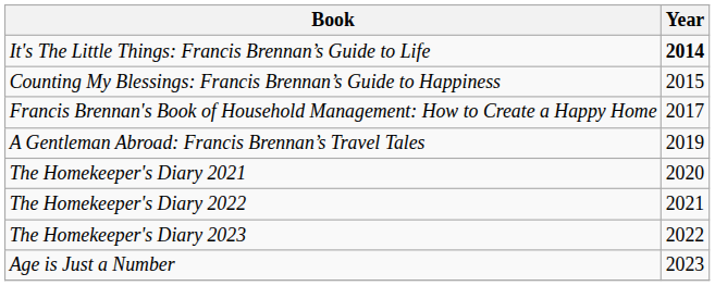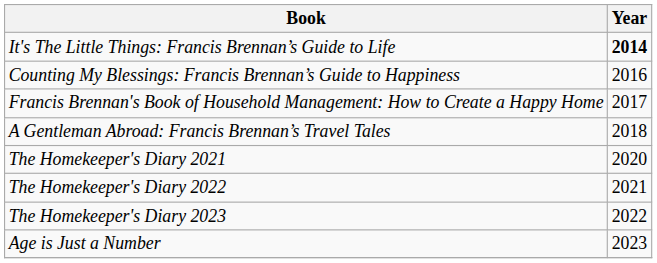 <table class=wikitable>
 <tr>
 <th>Book</th>
 <th>Year</th>
 </tr>
 <tr>
 <td><em>It's The Little Things: Francis Brennan’s Guide to Life</em></td>
 <td><strong>2014</strong></td>
 </tr>
 <tr>
 <td><em>Counting My Blessings: Francis Brennan’s Guide to Happiness</em></td>
-<td>2015</td>
+<td>2016</td>
 </tr>
 <tr>
 <td><em>Francis Brennan's Book of Household Management: How to Create a Happy Home</em></td>
 <td>2017</td>
 </tr>
 <tr>
 <td><em>A Gentleman Abroad: Francis Brennan’s Travel Tales</em></td>
-<td>2019</td>
+<td>2018</td>
 </tr>
 <tr>
 <td><em>The Homekeeper's Diary 2021</em></td>
 <td>2020</td>
 </tr>
 <tr>
 <td><em>The Homekeeper's Diary 2022</em></td>
 <td>2021</td>
 </tr>
 <tr>
 <td><em>The Homekeeper's Diary 2023</em></td>
 <td>2022</td>
 </tr>
 <tr>
 <td><em>Age is Just a Number</em></td>
 <td>2023</td>
 </tr>
 <tr>
 </tr>
 </table>
